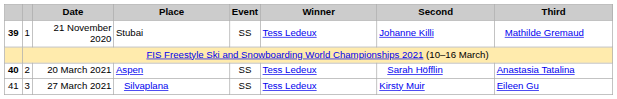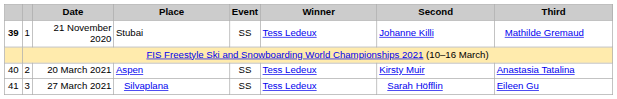 <table class="wikitable plainrowheaders" style="background:#fff; font-size:86%; line-height:16px; border:grey solid 1px; border-collapse:collapse;">
 <tr>
 <th scope="col" style="background:#ccc; width:20px;"></th>
 <th scope="col" style="background:#ccc; width=30 px;"></th>
 <th scope="col" style="background:#ccc; width:120px;">Date</th>
 <th scope="col" style="background:#ccc; width:180px;">Place</th>
 <th scope="col" style="background:#ccc; width:15px;">Event</th>
 <th scope="col" style="background:#ccc; width:185px;">Winner</th>
 <th scope="col" style="background:#ccc; width:185px;">Second</th>
 <th scope="col" style="background:#ccc; width:185px;">Third</th>
 </tr>
 <tr>
 <td align="center"><strong>39</strong></td>
 <td align="center">1</td>
 <td align="right">21 November 2020</td>
 <td> Stubai</td>
 <td align="center">SS</td>
 <td> <a href='#'>Tess Ledeux</a></td>
 <td> <a href='#'>Johanne Killi</a></td>
 <td>   <a href='#'>Mathilde Gremaud</a></td>
 </tr>
 <tr style="background:#FFEBAD">
 <td></td>
 <td align="center" colspan="7"><a href='#'>FIS Freestyle Ski and Snowboarding World Championships 2021</a>  (10–16 March)</td>
 </tr>
 <tr>
-<td align="center"><strong>40</strong></td>
+<td align="center">40</td>
 <td align="center">2</td>
 <td align="right">20 March 2021</td>
 <td> <a href='#'>Aspen</a></td>
 <td align="center">SS</td>
 <td> <a href='#'>Tess Ledeux</a></td>
-<td>   <a href='#'>Sarah Höfflin</a></td>
+<td> <a href='#'>Kirsty Muir</a></td>
 <td> <a href='#'>Anastasia Tatalina</a></td>
 </tr>
 <tr>
 <td align="center">41</td>
 <td align="center">3</td>
 <td align="right">27 March 2021</td>
 <td>   <a href='#'>Silvaplana</a></td>
 <td align="center">SS</td>
 <td> <a href='#'>Tess Ledeux</a></td>
-<td> <a href='#'>Kirsty Muir</a></td>
+<td>   <a href='#'>Sarah Höfflin</a></td>
 <td> <a href='#'>Eileen Gu</a></td>
 </tr>
 </table>
